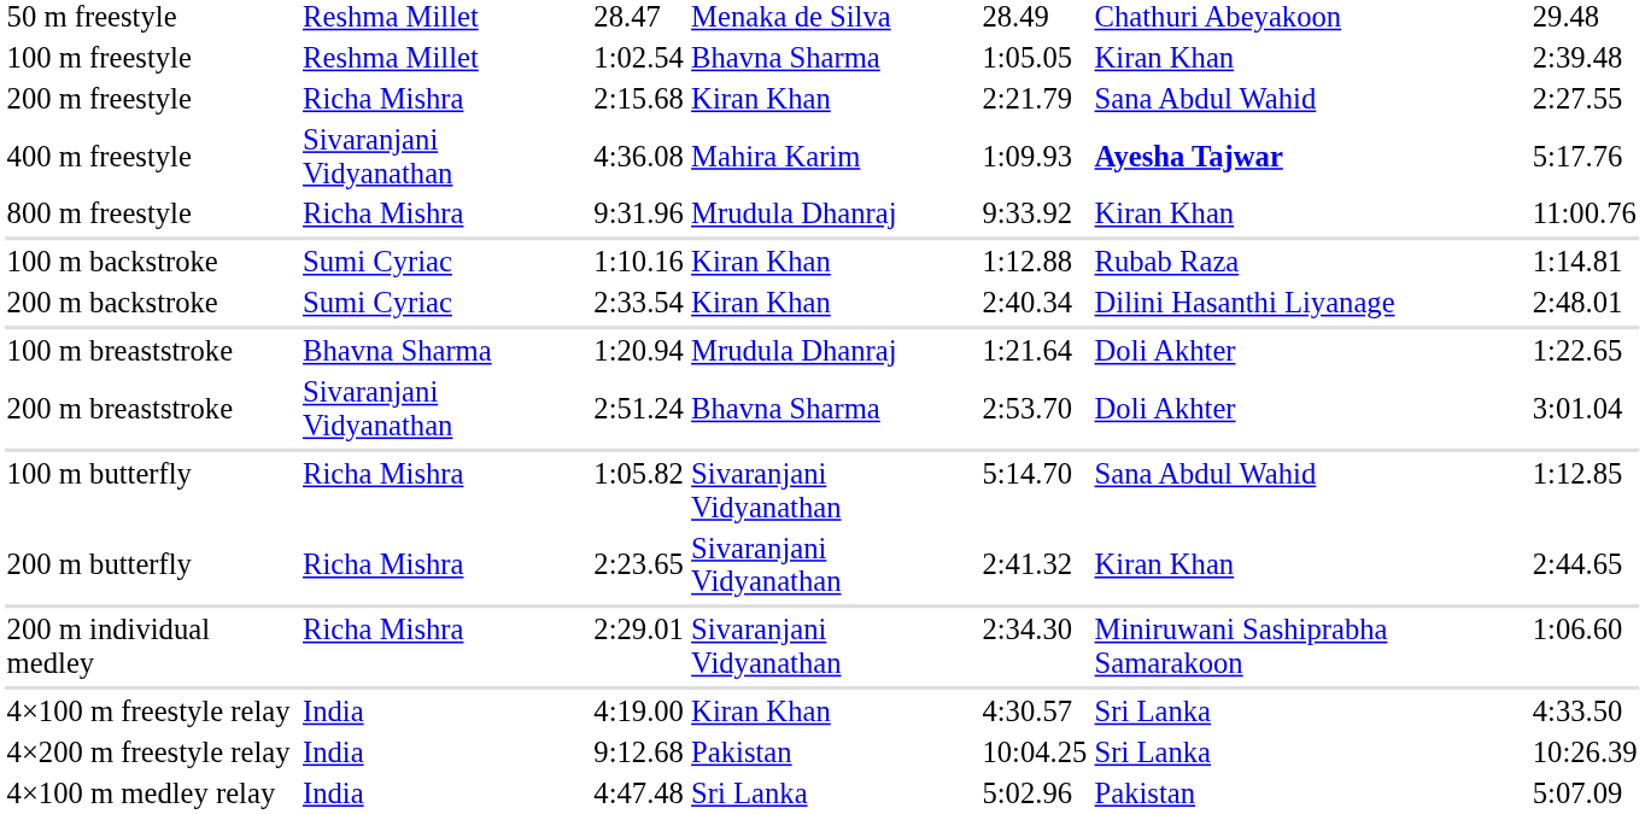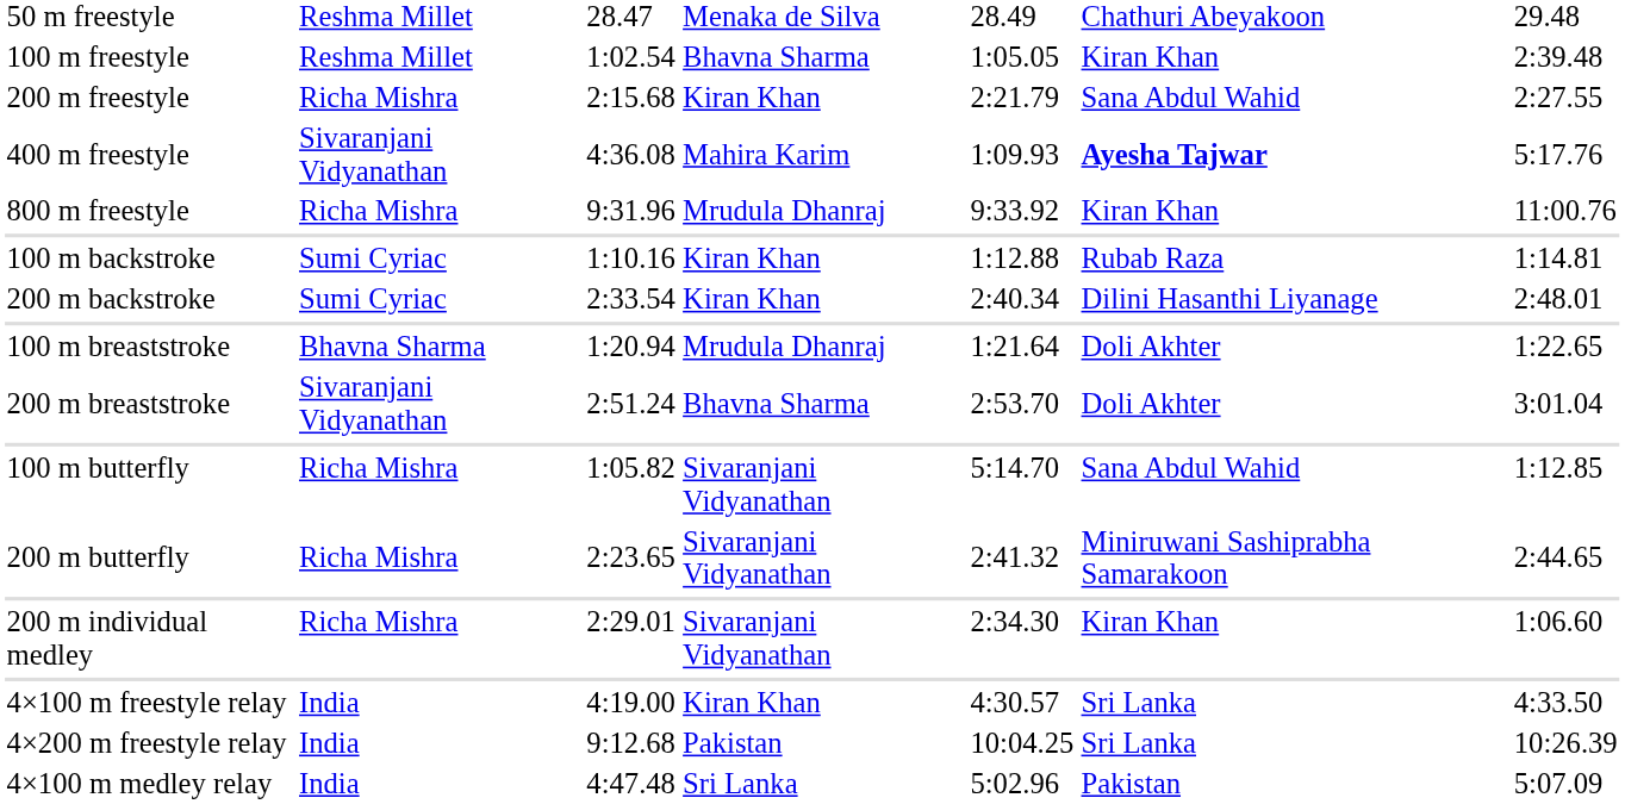 <table>
 <tr>
 <td>50 m freestyle</td>
 <td> <a href='#'>Reshma Millet</a></td>
 <td>28.47</td>
 <td> <a href='#'>Menaka de Silva</a></td>
 <td>28.49</td>
 <td> <a href='#'>Chathuri Abeyakoon</a></td>
 <td>29.48</td>
 </tr>
 <tr>
 <td>100 m freestyle</td>
 <td> <a href='#'>Reshma Millet</a></td>
 <td>1:02.54</td>
 <td> <a href='#'>Bhavna Sharma</a></td>
 <td>1:05.05</td>
 <td> <a href='#'>Kiran Khan</a></td>
 <td>2:39.48</td>
 </tr>
 <tr>
 <td>200 m freestyle</td>
 <td> <a href='#'>Richa Mishra</a></td>
 <td>2:15.68</td>
 <td> <a href='#'>Kiran Khan</a></td>
 <td>2:21.79</td>
 <td> <a href='#'>Sana Abdul Wahid</a></td>
 <td>2:27.55</td>
 </tr>
 <tr>
 <td>400 m freestyle</td>
 <td> <a href='#'>Sivaranjani Vidyanathan</a></td>
 <td>4:36.08</td>
 <td> <a href='#'>Mahira Karim</a></td>
 <td>1:09.93</td>
 <td><strong> <a href='#'>Ayesha Tajwar</a></strong></td>
 <td>5:17.76</td>
 </tr>
 <tr>
 <td>800 m freestyle</td>
 <td> <a href='#'>Richa Mishra</a></td>
 <td>9:31.96</td>
 <td> <a href='#'>Mrudula Dhanraj</a></td>
 <td>9:33.92</td>
 <td> <a href='#'>Kiran Khan</a></td>
 <td>11:00.76</td>
 </tr>
 <tr style="background:#ddd;">
 <td colspan=7></td>
 </tr>
 <tr valign="top">
 <td>100 m backstroke</td>
 <td> <a href='#'>Sumi Cyriac</a></td>
 <td>1:10.16</td>
 <td> <a href='#'>Kiran Khan</a></td>
 <td>1:12.88</td>
 <td> <a href='#'>Rubab Raza</a></td>
 <td>1:14.81</td>
 </tr>
 <tr>
 <td>200 m backstroke</td>
 <td> <a href='#'>Sumi Cyriac</a></td>
 <td>2:33.54</td>
 <td> <a href='#'>Kiran Khan</a></td>
 <td>2:40.34</td>
 <td> <a href='#'>Dilini Hasanthi Liyanage</a></td>
 <td>2:48.01</td>
 </tr>
 <tr style="background:#ddd;">
 <td colspan=7></td>
 </tr>
 <tr valign="top">
 <td>100 m breaststroke</td>
 <td> <a href='#'>Bhavna Sharma</a></td>
 <td>1:20.94</td>
 <td> <a href='#'>Mrudula Dhanraj</a></td>
 <td>1:21.64</td>
 <td> <a href='#'>Doli Akhter</a></td>
 <td>1:22.65</td>
 </tr>
 <tr>
 <td>200 m breaststroke</td>
 <td> <a href='#'>Sivaranjani Vidyanathan</a></td>
 <td>2:51.24</td>
 <td> <a href='#'>Bhavna Sharma</a></td>
 <td>2:53.70</td>
 <td> <a href='#'>Doli Akhter</a></td>
 <td>3:01.04</td>
 </tr>
 <tr style="background:#ddd;">
 <td colspan=7></td>
 </tr>
 <tr valign="top">
 <td>100 m butterfly</td>
 <td> <a href='#'>Richa Mishra</a></td>
 <td>1:05.82</td>
 <td> <a href='#'>Sivaranjani Vidyanathan</a></td>
 <td>5:14.70</td>
 <td> <a href='#'>Sana Abdul Wahid</a></td>
 <td>1:12.85</td>
 </tr>
 <tr>
 <td>200 m butterfly</td>
 <td> <a href='#'>Richa Mishra</a></td>
 <td>2:23.65</td>
 <td> <a href='#'>Sivaranjani Vidyanathan</a></td>
 <td>2:41.32</td>
-<td> <a href='#'>Kiran Khan</a></td>
+<td> <a href='#'>Miniruwani Sashiprabha Samarakoon</a></td>
 <td>2:44.65</td>
 </tr>
 <tr style="background:#ddd;">
 <td colspan=7></td>
 </tr>
 <tr valign="top">
 <td>200 m individual medley</td>
 <td> <a href='#'>Richa Mishra</a></td>
 <td>2:29.01</td>
 <td> <a href='#'>Sivaranjani Vidyanathan</a></td>
 <td>2:34.30</td>
-<td> <a href='#'>Miniruwani Sashiprabha Samarakoon</a></td>
+<td> <a href='#'>Kiran Khan</a></td>
 <td>1:06.60</td>
 </tr>
 <tr style="background:#ddd;">
 <td colspan=7></td>
 </tr>
 <tr valign="top">
 <td>4×100 m freestyle relay</td>
 <td> <a href='#'>India</a></td>
 <td>4:19.00</td>
 <td> <a href='#'>Kiran Khan</a></td>
 <td>4:30.57</td>
 <td> <a href='#'>Sri Lanka</a></td>
 <td>4:33.50</td>
 </tr>
 <tr>
 <td>4×200 m freestyle relay</td>
 <td> <a href='#'>India</a></td>
 <td>9:12.68</td>
 <td> <a href='#'>Pakistan</a></td>
 <td>10:04.25</td>
 <td> <a href='#'>Sri Lanka</a></td>
 <td>10:26.39</td>
 </tr>
 <tr>
 <td>4×100 m medley relay</td>
 <td> <a href='#'>India</a></td>
 <td>4:47.48</td>
 <td> <a href='#'>Sri Lanka</a></td>
 <td>5:02.96</td>
 <td> <a href='#'>Pakistan</a></td>
 <td>5:07.09</td>
 </tr>
 </table>
